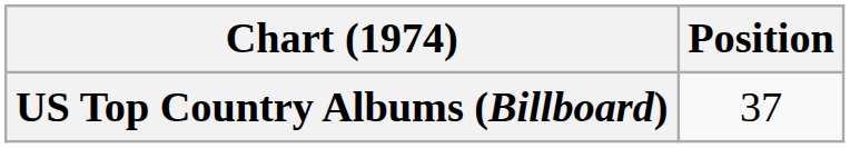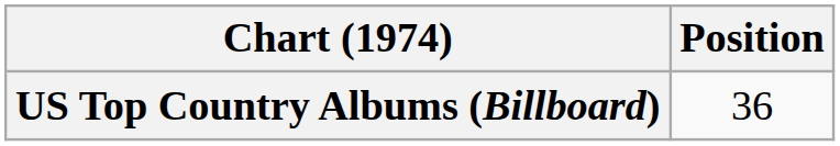 <table class="wikitable plainrowheaders" style="text-align:center">
 <tr>
 <th scope="col">Chart (1974)</th>
 <th scope="col">Position</th>
 </tr>
 <tr>
 <th scope="row">US Top Country Albums (<em>Billboard</em>)</th>
-<td>37</td>
+<td>36</td>
 </tr>
 </table>
